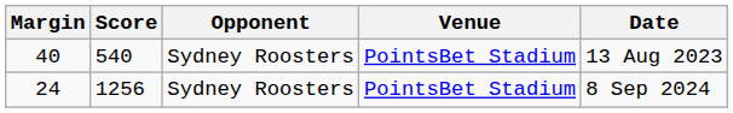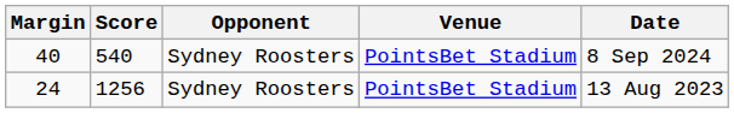 <table class="wikitable">
 <tr>
 <th>Margin</th>
 <th>Score</th>
 <th>Opponent</th>
 <th>Venue</th>
 <th>Date</th>
 </tr>
 <tr>
 <td align=center>40</td>
 <td>540</td>
 <td> Sydney Roosters</td>
 <td><a href='#'>PointsBet Stadium</a></td>
-<td>13 Aug 2023</td>
+<td>8 Sep 2024</td>
 </tr>
 <tr>
 <td align=center>24</td>
 <td>1256</td>
 <td> Sydney Roosters</td>
 <td><a href='#'>PointsBet Stadium</a></td>
-<td>8 Sep 2024</td>
+<td>13 Aug 2023</td>
 </tr>
 </table>
